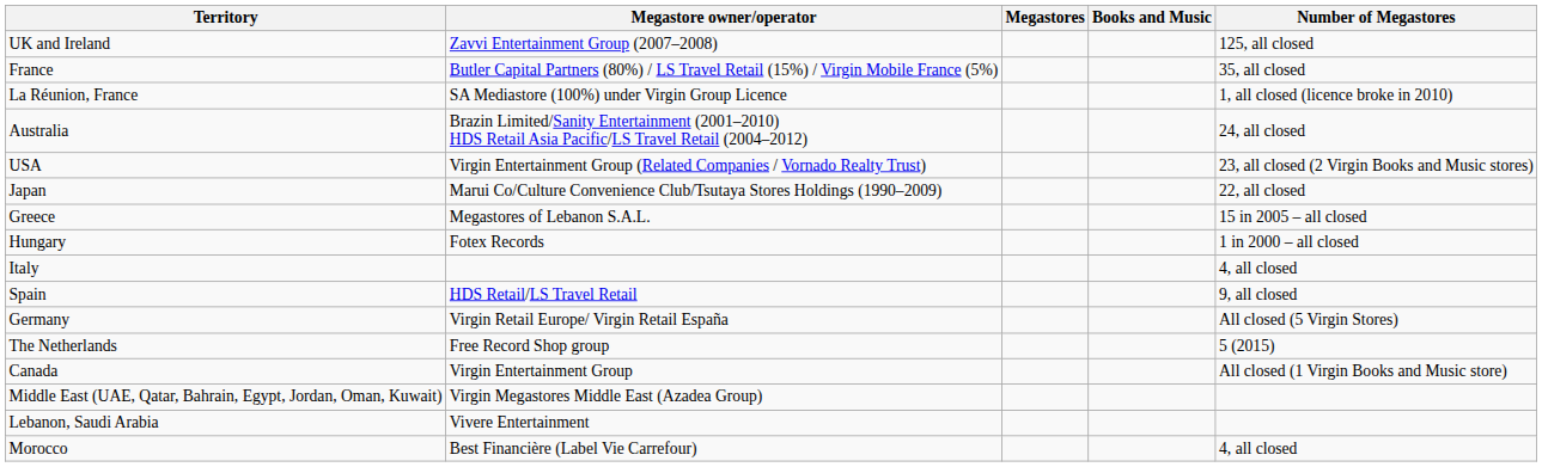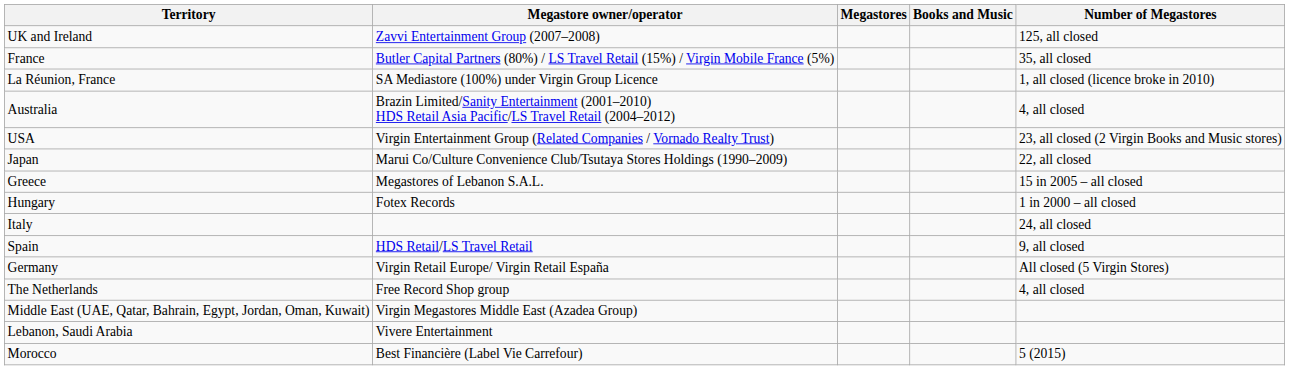 <table class="wikitable">
 <tr>
 <th>Territory</th>
 <th>Megastore owner/operator</th>
 <th>Megastores</th>
 <th>Books and Music</th>
 <th>Number of Megastores</th>
 </tr>
 <tr>
 <td>UK and Ireland</td>
 <td><a href='#'>Zavvi Entertainment Group</a> (2007–2008)</td>
 <td></td>
 <td></td>
 <td>125, all closed</td>
 </tr>
 <tr>
 <td>France</td>
 <td><a href='#'>Butler Capital Partners</a> (80%) / <a href='#'>LS Travel Retail</a> (15%) / <a href='#'>Virgin Mobile France</a> (5%)</td>
 <td></td>
 <td></td>
 <td>35, all closed</td>
 </tr>
 <tr>
 <td>La Réunion, France</td>
 <td>SA Mediastore (100%) under Virgin Group Licence</td>
 <td></td>
 <td></td>
 <td>1, all closed (licence broke in 2010)</td>
 </tr>
 <tr>
 <td>Australia</td>
 <td>Brazin Limited/<a href='#'>Sanity Entertainment</a> (2001–2010)<br><a href='#'>HDS Retail Asia Pacific</a>/<a href='#'>LS Travel Retail</a> (2004–2012)</td>
 <td></td>
 <td></td>
-<td>24, all closed</td>
+<td>4, all closed</td>
 </tr>
 <tr>
 <td>USA</td>
 <td>Virgin Entertainment Group (<a href='#'>Related Companies</a> / <a href='#'>Vornado Realty Trust</a>)</td>
 <td></td>
 <td></td>
 <td>23, all closed (2 Virgin Books and Music stores)</td>
 </tr>
 <tr>
 <td>Japan</td>
 <td>Marui Co/Culture Convenience Club/Tsutaya Stores Holdings (1990–2009)</td>
 <td> </td>
 <td></td>
 <td>22, all closed</td>
 </tr>
 <tr>
 <td>Greece</td>
 <td>Megastores of Lebanon S.A.L.</td>
 <td></td>
 <td></td>
 <td>15 in 2005 – all closed</td>
 </tr>
 <tr>
 <td>Hungary</td>
 <td>Fotex Records</td>
 <td></td>
 <td></td>
 <td>1 in 2000 – all closed</td>
 </tr>
 <tr>
 <td>Italy</td>
 <td></td>
 <td></td>
 <td></td>
-<td>4, all closed</td>
+<td>24, all closed</td>
 </tr>
 <tr>
 <td>Spain</td>
 <td><a href='#'>HDS Retail</a>/<a href='#'>LS Travel Retail</a></td>
 <td></td>
 <td></td>
 <td>9, all closed</td>
 </tr>
 <tr>
 <td>Germany</td>
 <td>Virgin Retail Europe/ Virgin Retail España</td>
 <td></td>
 <td></td>
 <td>All closed (5 Virgin Stores)</td>
 </tr>
 <tr>
 <td>The Netherlands</td>
 <td>Free Record Shop group</td>
 <td></td>
 <td></td>
-<td>5 (2015)</td>
-</tr>
-<tr>
-<td>Canada</td>
-<td>Virgin Entertainment Group</td>
-<td></td>
-<td></td>
-<td>All closed (1 Virgin Books and Music store)</td>
+<td>4, all closed</td>
 </tr>
 <tr>
 <td>Middle East (UAE, Qatar, Bahrain, Egypt, Jordan, Oman, Kuwait)</td>
 <td>Virgin Megastores Middle East (Azadea Group)</td>
 <td></td>
 <td></td>
 <td></td>
 </tr>
 <tr>
 <td>Lebanon, Saudi Arabia</td>
 <td>Vivere Entertainment</td>
 <td></td>
 <td></td>
 <td></td>
 </tr>
 <tr>
 <td>Morocco</td>
 <td>Best Financière (Label Vie Carrefour)</td>
 <td></td>
 <td></td>
-<td>4, all closed</td>
+<td>5 (2015)</td>
 </tr>
 </table>
